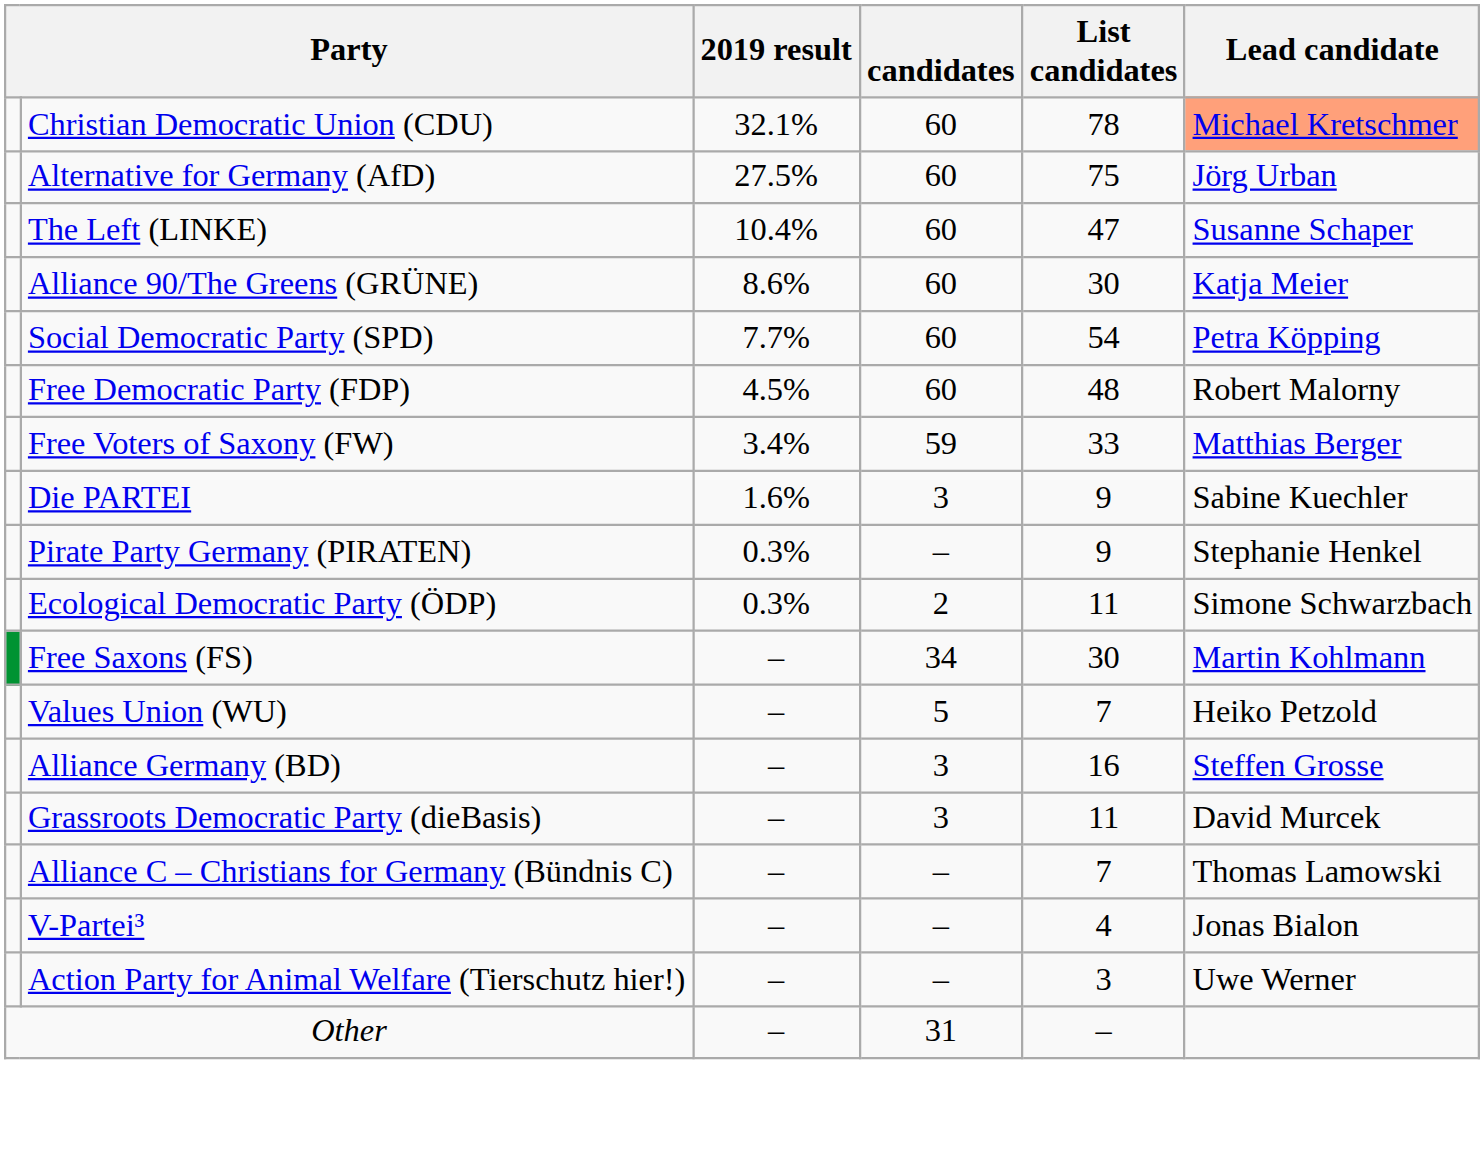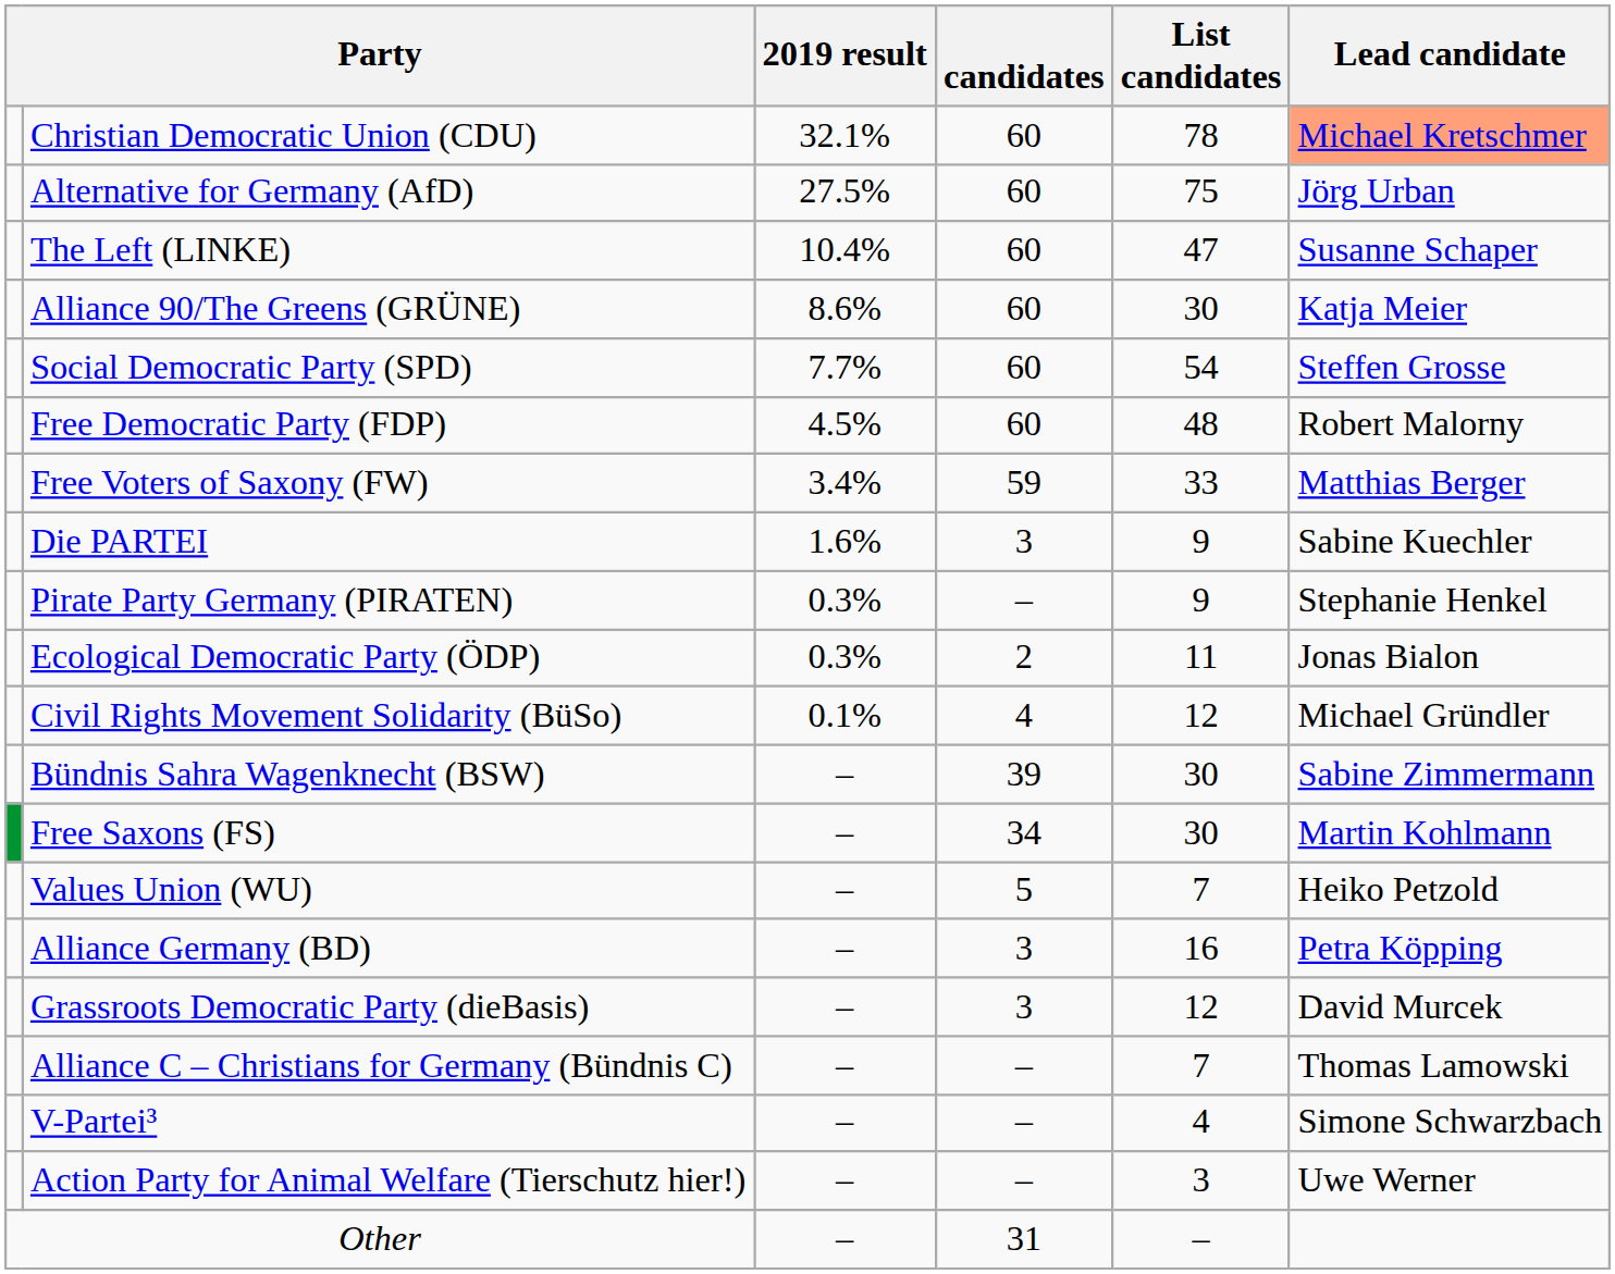 <table class="wikitable sortable" style="font-size:90%; text-align:center">
 <tr>
 <th colspan=2>Party</th>
 <th>2019 result</th>
 <th><br>candidates</th>
 <th>List<br>candidates</th>
 <th>Lead candidate</th>
 </tr>
 <tr>
 <td bgcolor=></td>
 <td align=left><a href='#'>Christian Democratic Union</a> (CDU)</td>
 <td>32.1%</td>
 <td>60</td>
 <td>78</td>
 <td align=left style="background: lightsalmon;"><a href='#'>Michael Kretschmer</a></td>
 </tr>
 <tr>
 <td bgcolor=></td>
 <td align=left><a href='#'>Alternative for Germany</a> (AfD)</td>
 <td>27.5%</td>
 <td>60</td>
 <td>75</td>
 <td align=left><a href='#'>Jörg Urban</a></td>
 </tr>
 <tr>
 <td bgcolor=></td>
 <td align=left><a href='#'>The Left</a> (LINKE)</td>
 <td>10.4%</td>
 <td>60</td>
 <td>47</td>
 <td align=left><a href='#'>Susanne Schaper</a></td>
 </tr>
 <tr>
 <td bgcolor=></td>
 <td align=left><a href='#'>Alliance 90/The Greens</a> (GRÜNE)</td>
 <td>8.6%</td>
 <td>60</td>
 <td>30</td>
 <td align=left><a href='#'>Katja Meier</a></td>
 </tr>
 <tr>
 <td bgcolor=></td>
 <td align=left><a href='#'>Social Democratic Party</a> (SPD)</td>
 <td>7.7%</td>
 <td>60</td>
 <td>54</td>
-<td align=left><a href='#'>Petra Köpping</a></td>
+<td align=left><a href='#'>Steffen Grosse</a></td>
 </tr>
 <tr>
 <td bgcolor=></td>
 <td align=left><a href='#'>Free Democratic Party</a> (FDP)</td>
 <td>4.5%</td>
 <td>60</td>
 <td>48</td>
 <td align=left>Robert Malorny</td>
 </tr>
 <tr>
 <td bgcolor=></td>
 <td align=left><a href='#'>Free Voters of Saxony</a> (FW)</td>
 <td>3.4%</td>
 <td>59</td>
 <td>33</td>
 <td align=left><a href='#'>Matthias Berger</a></td>
 </tr>
 <tr>
 <td bgcolor=></td>
 <td align=left><a href='#'>Die PARTEI</a></td>
 <td>1.6%</td>
 <td>3</td>
 <td>9</td>
 <td align=left>Sabine Kuechler</td>
 </tr>
 <tr>
 <td bgcolor=></td>
 <td align=left><a href='#'>Pirate Party Germany</a> (PIRATEN)</td>
 <td>0.3%</td>
 <td>–</td>
 <td>9</td>
 <td align=left>Stephanie Henkel</td>
 </tr>
 <tr>
 <td bgcolor=></td>
 <td align=left><a href='#'>Ecological Democratic Party</a> (ÖDP)</td>
 <td>0.3%</td>
 <td>2</td>
 <td>11</td>
-<td align=left>Simone Schwarzbach</td>
+<td align=left>Jonas Bialon</td>
+</tr>
+<tr>
+<td bgcolor=></td>
+<td align=left><a href='#'>Civil Rights Movement Solidarity</a> (BüSo)</td>
+<td>0.1%</td>
+<td>4</td>
+<td>12</td>
+<td align=left>Michael Gründler</td>
+</tr>
+<tr>
+<td bgcolor=></td>
+<td align=left><a href='#'>Bündnis Sahra Wagenknecht</a> (BSW)</td>
+<td>–</td>
+<td>39</td>
+<td>30</td>
+<td align=left><a href='#'>Sabine Zimmermann</a></td>
 </tr>
 <tr>
 <td bgcolor=#009332></td>
 <td align=left><a href='#'>Free Saxons</a> (FS)</td>
 <td>–</td>
 <td>34</td>
 <td>30</td>
 <td align=left><a href='#'>Martin Kohlmann</a></td>
 </tr>
 <tr>
 <td bgcolor=></td>
 <td align=left><a href='#'>Values Union</a> (WU)</td>
 <td>–</td>
 <td>5</td>
 <td>7</td>
 <td align=left>Heiko Petzold</td>
 </tr>
 <tr>
 <td bgcolor=></td>
 <td align=left><a href='#'>Alliance Germany</a> (BD)</td>
 <td>–</td>
 <td>3</td>
 <td>16</td>
-<td align=left><a href='#'>Steffen Grosse</a></td>
+<td align=left><a href='#'>Petra Köpping</a></td>
 </tr>
 <tr>
 <td bgcolor=></td>
 <td align=left><a href='#'>Grassroots Democratic Party</a> (dieBasis)</td>
 <td>–</td>
 <td>3</td>
-<td>11</td>
+<td>12</td>
 <td align=left>David Murcek</td>
 </tr>
 <tr>
 <td bgcolor=></td>
 <td align=left><a href='#'>Alliance C – Christians for Germany</a> (Bündnis C)</td>
 <td>–</td>
 <td>–</td>
 <td>7</td>
 <td align=left>Thomas Lamowski</td>
 </tr>
 <tr>
 <td bgcolor=></td>
 <td align=left><a href='#'>V-Partei³</a></td>
 <td>–</td>
 <td>–</td>
 <td>4</td>
-<td align=left>Jonas Bialon</td>
+<td align=left>Simone Schwarzbach</td>
 </tr>
 <tr>
 <td bgcolor=></td>
 <td align=left><a href='#'>Action Party for Animal Welfare</a> (Tierschutz hier!)</td>
 <td>–</td>
 <td>–</td>
 <td>3</td>
 <td align=left>Uwe Werner</td>
 </tr>
 <tr>
 <td colspan=2><em>Other</em></td>
 <td>–</td>
 <td>31</td>
 <td>–</td>
 </tr>
 </table>
